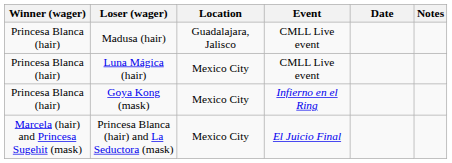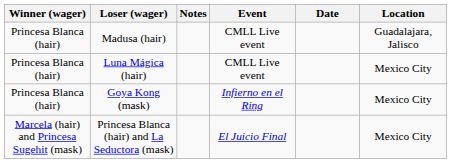 <table class="wikitable sortable" width=100%  style="text-align: center">
 <tr>
 <th width=20% scope="col">Winner (wager)</th>
 <th width=20% scope="col">Loser (wager)</th>
-<th width=20% scope="col">Location</th>
+<th class="unsortable" width=5% scope="col">Notes</th>
 <th width=20% scope="col">Event</th>
 <th width=15% scope="col">Date</th>
-<th class="unsortable" width=5% scope="col">Notes</th>
+<th width=20% scope="col">Location</th>
 </tr>
 <tr>
 <td>Princesa Blanca (hair)</td>
 <td>Madusa (hair)</td>
-<td>Guadalajara, Jalisco</td>
+<td></td>
 <td>CMLL Live event</td>
 <td></td>
-<td></td>
+<td>Guadalajara, Jalisco</td>
 </tr>
 <tr>
 <td>Princesa Blanca (hair)</td>
 <td><a href='#'>Luna Mágica</a> (hair)</td>
-<td>Mexico City</td>
+<td></td>
 <td>CMLL Live event</td>
 <td></td>
-<td></td>
+<td>Mexico City</td>
 </tr>
 <tr>
 <td>Princesa Blanca (hair)</td>
 <td><a href='#'>Goya Kong</a> (mask)</td>
-<td>Mexico City</td>
+<td></td>
 <td><em><a href='#'>Infierno en el Ring</a></em></td>
 <td></td>
-<td></td>
+<td>Mexico City</td>
 </tr>
 <tr>
 <td><a href='#'>Marcela</a> (hair) and <a href='#'>Princesa Sugehit</a> (mask)</td>
 <td>Princesa Blanca (hair) and <a href='#'>La Seductora</a> (mask)</td>
-<td>Mexico City</td>
+<td></td>
 <td><em><a href='#'>El Juicio Final</a></em></td>
 <td></td>
-<td></td>
+<td>Mexico City</td>
 </tr>
 </table>
